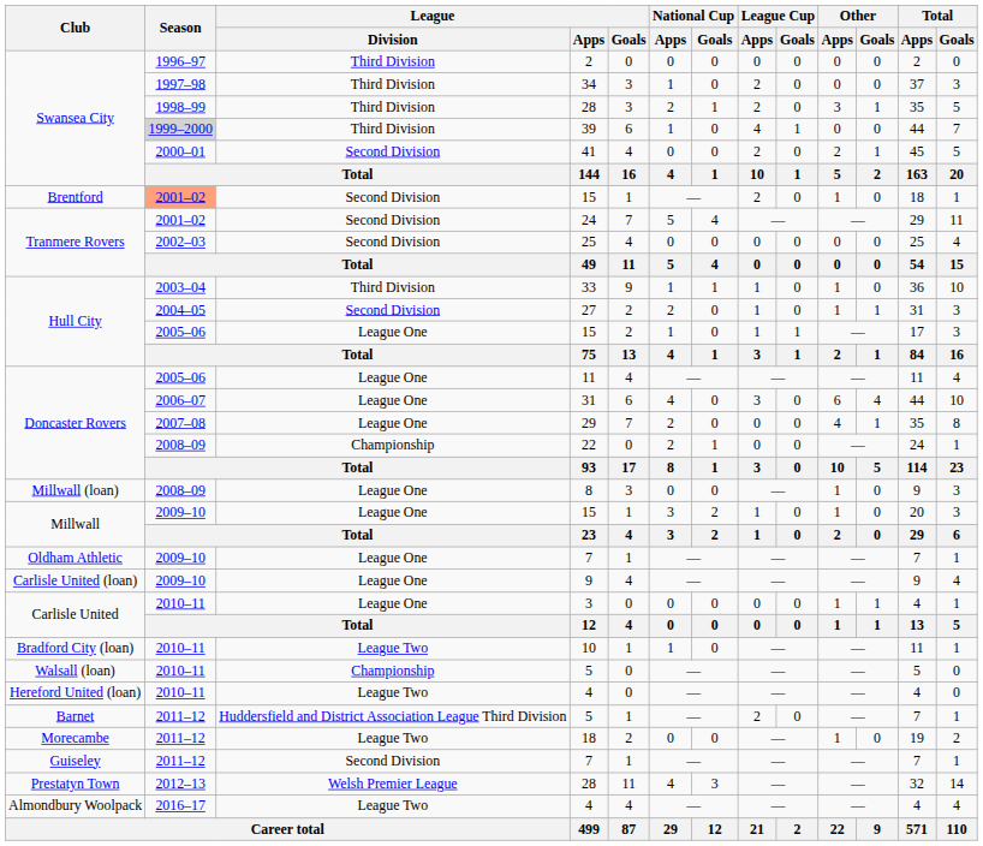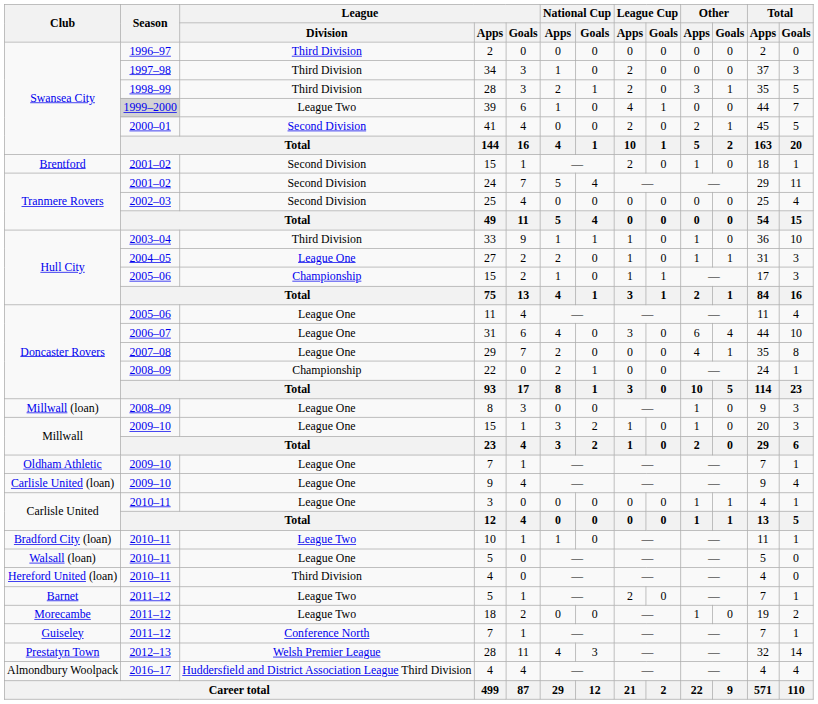 <table class="wikitable" style="text-align: center">
 <tr>
 <th rowspan="2">Club</th>
 <th rowspan="2">Season</th>
 <th colspan="3">League</th>
 <th colspan="2">National Cup</th>
 <th colspan="2">League Cup</th>
 <th colspan="2">Other</th>
 <th colspan="2">Total</th>
 </tr>
 <tr>
 <th>Division</th>
 <th>Apps</th>
 <th>Goals</th>
 <th>Apps</th>
 <th>Goals</th>
 <th>Apps</th>
 <th>Goals</th>
 <th>Apps</th>
 <th>Goals</th>
 <th>Apps</th>
 <th>Goals</th>
 </tr>
 <tr>
 <td rowspan="6"><a href='#'>Swansea City</a></td>
 <td><a href='#'>1996–97</a></td>
 <td><a href='#'>Third Division</a></td>
 <td>2</td>
 <td>0</td>
 <td>0</td>
 <td>0</td>
 <td>0</td>
 <td>0</td>
 <td>0</td>
 <td>0</td>
 <td>2</td>
 <td>0</td>
 </tr>
 <tr>
 <td><a href='#'>1997–98</a></td>
 <td>Third Division</td>
 <td>34</td>
 <td>3</td>
 <td>1</td>
 <td>0</td>
 <td>2</td>
 <td>0</td>
 <td>0</td>
 <td>0</td>
 <td>37</td>
 <td>3</td>
 </tr>
 <tr>
 <td><a href='#'>1998–99</a></td>
 <td>Third Division</td>
 <td>28</td>
 <td>3</td>
 <td>2</td>
 <td>1</td>
 <td>2</td>
 <td>0</td>
 <td>3</td>
 <td>1</td>
 <td>35</td>
 <td>5</td>
 </tr>
 <tr>
 <td style="background: lightgrey;"><a href='#'>1999–2000</a></td>
-<td>Third Division</td>
+<td>League Two</td>
 <td>39</td>
 <td>6</td>
 <td>1</td>
 <td>0</td>
 <td>4</td>
 <td>1</td>
 <td>0</td>
 <td>0</td>
 <td>44</td>
 <td>7</td>
 </tr>
 <tr>
 <td><a href='#'>2000–01</a></td>
 <td><a href='#'>Second Division</a></td>
 <td>41</td>
 <td>4</td>
 <td>0</td>
 <td>0</td>
 <td>2</td>
 <td>0</td>
 <td>2</td>
 <td>1</td>
 <td>45</td>
 <td>5</td>
 </tr>
 <tr>
 <th colspan="2">Total</th>
 <th>144</th>
 <th>16</th>
 <th>4</th>
 <th>1</th>
 <th>10</th>
 <th>1</th>
 <th>5</th>
 <th>2</th>
 <th>163</th>
 <th>20</th>
 </tr>
 <tr>
 <td><a href='#'>Brentford</a></td>
-<td style="background: lightsalmon;"><a href='#'>2001–02</a></td>
+<td><a href='#'>2001–02</a></td>
 <td>Second Division</td>
 <td>15</td>
 <td>1</td>
 <td colspan="2">―</td>
 <td>2</td>
 <td>0</td>
 <td>1</td>
 <td>0</td>
 <td>18</td>
 <td>1</td>
 </tr>
 <tr>
 <td rowspan="3"><a href='#'>Tranmere Rovers</a></td>
 <td><a href='#'>2001–02</a></td>
 <td>Second Division</td>
 <td>24</td>
 <td>7</td>
 <td>5</td>
 <td>4</td>
 <td colspan="2">―</td>
 <td colspan="2">―</td>
 <td>29</td>
 <td>11</td>
 </tr>
 <tr>
 <td><a href='#'>2002–03</a></td>
 <td>Second Division</td>
 <td>25</td>
 <td>4</td>
 <td>0</td>
 <td>0</td>
 <td>0</td>
 <td>0</td>
 <td>0</td>
 <td>0</td>
 <td>25</td>
 <td>4</td>
 </tr>
 <tr>
 <th colspan="2">Total</th>
 <th>49</th>
 <th>11</th>
 <th>5</th>
 <th>4</th>
 <th>0</th>
 <th>0</th>
 <th>0</th>
 <th>0</th>
 <th>54</th>
 <th>15</th>
 </tr>
 <tr>
 <td rowspan="4"><a href='#'>Hull City</a></td>
 <td><a href='#'>2003–04</a></td>
 <td>Third Division</td>
 <td>33</td>
 <td>9</td>
 <td>1</td>
 <td>1</td>
 <td>1</td>
 <td>0</td>
 <td>1</td>
 <td>0</td>
 <td>36</td>
 <td>10</td>
 </tr>
 <tr>
 <td><a href='#'>2004–05</a></td>
-<td><a href='#'>Second Division</a></td>
+<td><a href='#'>League One</a></td>
 <td>27</td>
 <td>2</td>
 <td>2</td>
 <td>0</td>
 <td>1</td>
 <td>0</td>
 <td>1</td>
 <td>1</td>
 <td>31</td>
 <td>3</td>
 </tr>
 <tr>
 <td><a href='#'>2005–06</a></td>
-<td>League One</td>
+<td><a href='#'>Championship</a></td>
 <td>15</td>
 <td>2</td>
 <td>1</td>
 <td>0</td>
 <td>1</td>
 <td>1</td>
 <td colspan="2">―</td>
 <td>17</td>
 <td>3</td>
 </tr>
 <tr>
 <th colspan="2">Total</th>
 <th>75</th>
 <th>13</th>
 <th>4</th>
 <th>1</th>
 <th>3</th>
 <th>1</th>
 <th>2</th>
 <th>1</th>
 <th>84</th>
 <th>16</th>
 </tr>
 <tr>
 <td rowspan="5"><a href='#'>Doncaster Rovers</a></td>
 <td><a href='#'>2005–06</a></td>
 <td>League One</td>
 <td>11</td>
 <td>4</td>
 <td colspan="2">―</td>
 <td colspan="2">―</td>
 <td colspan="2">―</td>
 <td>11</td>
 <td>4</td>
 </tr>
 <tr>
 <td><a href='#'>2006–07</a></td>
 <td>League One</td>
 <td>31</td>
 <td>6</td>
 <td>4</td>
 <td>0</td>
 <td>3</td>
 <td>0</td>
 <td>6</td>
 <td>4</td>
 <td>44</td>
 <td>10</td>
 </tr>
 <tr>
 <td><a href='#'>2007–08</a></td>
 <td>League One</td>
 <td>29</td>
 <td>7</td>
 <td>2</td>
 <td>0</td>
 <td>0</td>
 <td>0</td>
 <td>4</td>
 <td>1</td>
 <td>35</td>
 <td>8</td>
 </tr>
 <tr>
 <td><a href='#'>2008–09</a></td>
 <td>Championship</td>
 <td>22</td>
 <td>0</td>
 <td>2</td>
 <td>1</td>
 <td>0</td>
 <td>0</td>
 <td colspan="2">―</td>
 <td>24</td>
 <td>1</td>
 </tr>
 <tr>
 <th colspan="2">Total</th>
 <th>93</th>
 <th>17</th>
 <th>8</th>
 <th>1</th>
 <th>3</th>
 <th>0</th>
 <th>10</th>
 <th>5</th>
 <th>114</th>
 <th>23</th>
 </tr>
 <tr>
 <td><a href='#'>Millwall</a> (loan)</td>
 <td><a href='#'>2008–09</a></td>
 <td>League One</td>
 <td>8</td>
 <td>3</td>
 <td>0</td>
 <td>0</td>
 <td colspan="2">―</td>
 <td>1</td>
 <td>0</td>
 <td>9</td>
 <td>3</td>
 </tr>
 <tr>
 <td rowspan="2">Millwall</td>
 <td><a href='#'>2009–10</a></td>
 <td>League One</td>
 <td>15</td>
 <td>1</td>
 <td>3</td>
 <td>2</td>
 <td>1</td>
 <td>0</td>
 <td>1</td>
 <td>0</td>
 <td>20</td>
 <td>3</td>
 </tr>
 <tr>
 <th colspan="2">Total</th>
 <th>23</th>
 <th>4</th>
 <th>3</th>
 <th>2</th>
 <th>1</th>
 <th>0</th>
 <th>2</th>
 <th>0</th>
 <th>29</th>
 <th>6</th>
 </tr>
 <tr>
 <td><a href='#'>Oldham Athletic</a></td>
 <td><a href='#'>2009–10</a></td>
 <td>League One</td>
 <td>7</td>
 <td>1</td>
 <td colspan="2">―</td>
 <td colspan="2">―</td>
 <td colspan="2">―</td>
 <td>7</td>
 <td>1</td>
 </tr>
 <tr>
 <td><a href='#'>Carlisle United</a> (loan)</td>
 <td><a href='#'>2009–10</a></td>
 <td>League One</td>
 <td>9</td>
 <td>4</td>
 <td colspan="2">―</td>
 <td colspan="2">―</td>
 <td colspan="2">―</td>
 <td>9</td>
 <td>4</td>
 </tr>
 <tr>
 <td rowspan="2">Carlisle United</td>
 <td><a href='#'>2010–11</a></td>
 <td>League One</td>
 <td>3</td>
 <td>0</td>
 <td>0</td>
 <td>0</td>
 <td>0</td>
 <td>0</td>
 <td>1</td>
 <td>1</td>
 <td>4</td>
 <td>1</td>
 </tr>
 <tr>
 <th colspan="2">Total</th>
 <th>12</th>
 <th>4</th>
 <th>0</th>
 <th>0</th>
 <th>0</th>
 <th>0</th>
 <th>1</th>
 <th>1</th>
 <th>13</th>
 <th>5</th>
 </tr>
 <tr>
 <td><a href='#'>Bradford City</a> (loan)</td>
 <td><a href='#'>2010–11</a></td>
 <td><a href='#'>League Two</a></td>
 <td>10</td>
 <td>1</td>
 <td>1</td>
 <td>0</td>
 <td colspan="2">―</td>
 <td colspan="2">―</td>
 <td>11</td>
 <td>1</td>
 </tr>
 <tr>
 <td><a href='#'>Walsall</a> (loan)</td>
 <td><a href='#'>2010–11</a></td>
-<td><a href='#'>Championship</a></td>
+<td>League One</td>
 <td>5</td>
 <td>0</td>
 <td colspan="2">―</td>
 <td colspan="2">―</td>
 <td colspan="2">―</td>
 <td>5</td>
 <td>0</td>
 </tr>
 <tr>
 <td><a href='#'>Hereford United</a> (loan)</td>
 <td><a href='#'>2010–11</a></td>
-<td>League Two</td>
+<td>Third Division</td>
 <td>4</td>
 <td>0</td>
 <td colspan="2">―</td>
 <td colspan="2">―</td>
 <td colspan="2">―</td>
 <td>4</td>
 <td>0</td>
 </tr>
 <tr>
 <td><a href='#'>Barnet</a></td>
 <td><a href='#'>2011–12</a></td>
-<td><a href='#'>Huddersfield and District Association League</a> Third Division</td>
+<td>League Two</td>
 <td>5</td>
 <td>1</td>
 <td colspan="2">―</td>
 <td>2</td>
 <td>0</td>
 <td colspan="2">―</td>
 <td>7</td>
 <td>1</td>
 </tr>
 <tr>
 <td><a href='#'>Morecambe</a></td>
 <td><a href='#'>2011–12</a></td>
 <td>League Two</td>
 <td>18</td>
 <td>2</td>
 <td>0</td>
 <td>0</td>
 <td colspan="2">―</td>
 <td>1</td>
 <td>0</td>
 <td>19</td>
 <td>2</td>
 </tr>
 <tr>
 <td><a href='#'>Guiseley</a></td>
 <td><a href='#'>2011–12</a></td>
-<td>Second Division</td>
+<td><a href='#'>Conference North</a></td>
 <td>7</td>
 <td>1</td>
 <td colspan="2">―</td>
 <td colspan="2">―</td>
 <td colspan="2">―</td>
 <td>7</td>
 <td>1</td>
 </tr>
 <tr>
 <td><a href='#'>Prestatyn Town</a></td>
 <td><a href='#'>2012–13</a></td>
 <td><a href='#'>Welsh Premier League</a></td>
 <td>28</td>
 <td>11</td>
 <td>4</td>
 <td>3</td>
 <td colspan="2">―</td>
 <td colspan="2">―</td>
 <td>32</td>
 <td>14</td>
 </tr>
 <tr>
 <td>Almondbury Woolpack</td>
 <td><a href='#'>2016–17</a></td>
-<td>League Two</td>
+<td><a href='#'>Huddersfield and District Association League</a> Third Division</td>
 <td>4</td>
 <td>4</td>
 <td colspan="2">―</td>
 <td colspan="2">―</td>
 <td colspan="2">―</td>
 <td>4</td>
 <td>4</td>
 </tr>
 <tr>
 <th colspan="3">Career total</th>
 <th>499</th>
 <th>87</th>
 <th>29</th>
 <th>12</th>
 <th>21</th>
 <th>2</th>
 <th>22</th>
 <th>9</th>
 <th>571</th>
 <th>110</th>
 </tr>
 </table>
